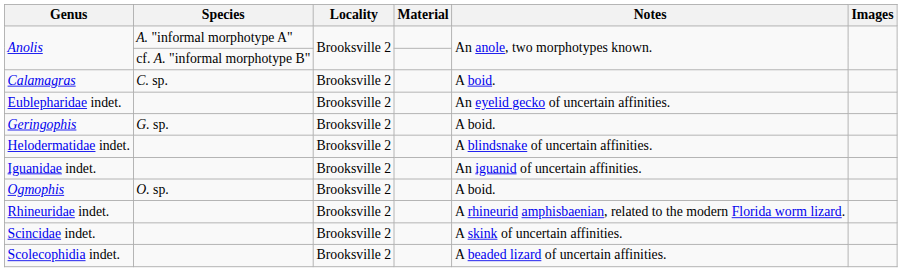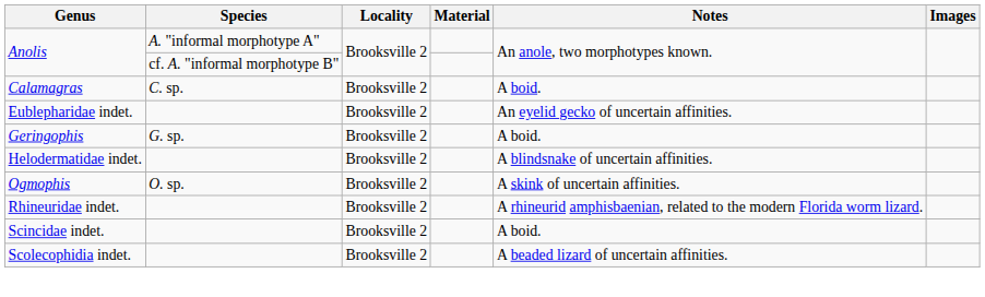 <table class="wikitable" align="center">
 <tr>
 <th>Genus</th>
 <th>Species</th>
 <th>Locality</th>
 <th><strong>Material</strong></th>
 <th>Notes</th>
 <th>Images</th>
 </tr>
 <tr>
 <td rowspan="2"><em><a href='#'>Anolis</a></em></td>
 <td><em>A.</em> "informal morphotype A"</td>
 <td rowspan="2">Brooksville 2</td>
 <td></td>
 <td rowspan="2">An <a href='#'>anole</a>, two morphotypes known.</td>
 <td rowspan="2"></td>
 </tr>
 <tr>
 <td>cf. <em>A.</em> "informal morphotype B"</td>
 <td></td>
 </tr>
 <tr>
 <td><em><a href='#'>Calamagras</a></em></td>
 <td><em>C.</em> sp.</td>
 <td>Brooksville 2</td>
 <td></td>
 <td>A <a href='#'>boid</a>.</td>
 <td></td>
 </tr>
 <tr>
 <td><a href='#'>Eublepharidae</a> indet.</td>
 <td></td>
 <td>Brooksville 2</td>
 <td></td>
 <td>An <a href='#'>eyelid gecko</a> of uncertain affinities.</td>
 <td></td>
 </tr>
 <tr>
 <td><em><a href='#'>Geringophis</a></em></td>
 <td><em>G.</em> sp.</td>
 <td>Brooksville 2</td>
 <td></td>
 <td>A boid.</td>
 <td></td>
 </tr>
 <tr>
 <td><a href='#'>Helodermatidae</a> indet.</td>
 <td></td>
 <td>Brooksville 2</td>
 <td></td>
 <td>A <a href='#'>blindsnake</a> of uncertain affinities.</td>
 <td></td>
 </tr>
 <tr>
-<td><a href='#'>Iguanidae</a> indet.</td>
-<td></td>
-<td>Brooksville 2</td>
-<td></td>
-<td>An <a href='#'>iguanid</a> of uncertain affinities.</td>
-<td></td>
-</tr>
-<tr>
 <td><em><a href='#'>Ogmophis</a></em></td>
 <td><em>O.</em> sp.</td>
 <td>Brooksville 2</td>
 <td></td>
-<td>A boid.</td>
+<td>A <a href='#'>skink</a> of uncertain affinities.</td>
 <td></td>
 </tr>
 <tr>
 <td><a href='#'>Rhineuridae</a> indet.</td>
 <td></td>
 <td>Brooksville 2</td>
 <td></td>
 <td>A <a href='#'>rhineurid</a> <a href='#'>amphisbaenian</a>, related to the modern <a href='#'>Florida worm lizard</a>.</td>
 <td></td>
 </tr>
 <tr>
 <td><a href='#'>Scincidae</a> indet.</td>
 <td></td>
 <td>Brooksville 2</td>
 <td></td>
-<td>A <a href='#'>skink</a> of uncertain affinities.</td>
+<td>A boid.</td>
 <td></td>
 </tr>
 <tr>
 <td><a href='#'>Scolecophidia</a> indet.</td>
 <td></td>
 <td>Brooksville 2</td>
 <td></td>
 <td>A <a href='#'>beaded lizard</a> of uncertain affinities.</td>
 <td></td>
 </tr>
 </table>
